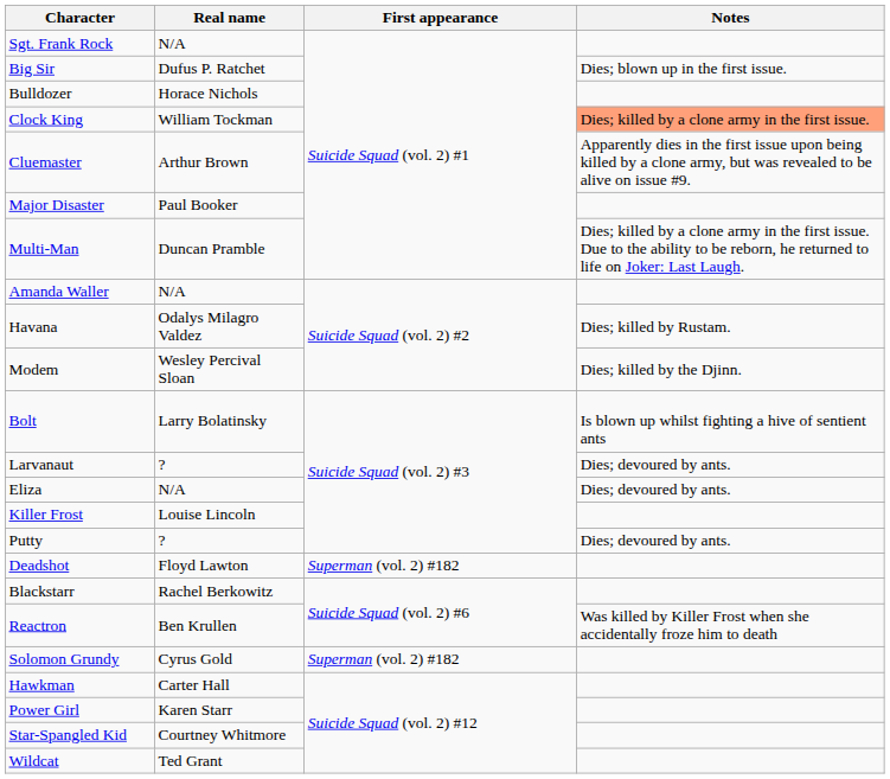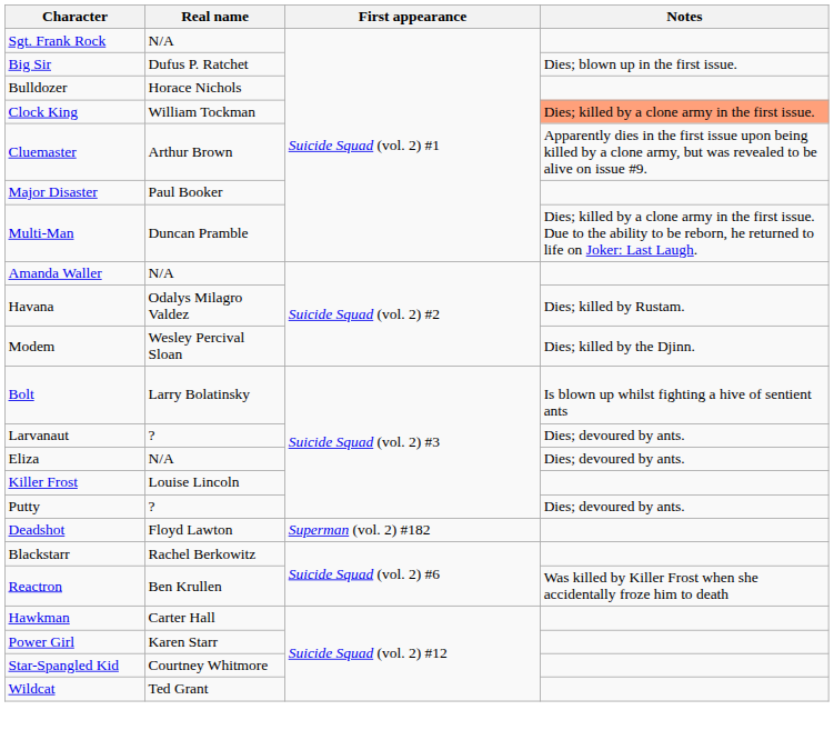 <table class="wikitable" width=100%>
 <tr>
 <th width=17%>Character</th>
 <th width=17%>Real name</th>
 <th width=31%>First appearance</th>
 <th width=35%>Notes</th>
 </tr>
 <tr>
 <td><a href='#'>Sgt. Frank Rock</a></td>
 <td>N/A</td>
 <td rowspan=7><em><a href='#'>Suicide Squad</a></em> (vol. 2) #1</td>
 <td></td>
 </tr>
 <tr>
 <td><a href='#'>Big Sir</a></td>
 <td>Dufus P. Ratchet</td>
 <td>Dies; blown up in the first issue.</td>
 </tr>
 <tr>
 <td>Bulldozer</td>
 <td>Horace Nichols</td>
 <td></td>
 </tr>
 <tr>
 <td><a href='#'>Clock King</a></td>
 <td>William Tockman</td>
 <td style="background: lightsalmon;">Dies; killed by a clone army in the first issue.</td>
 </tr>
 <tr>
 <td><a href='#'>Cluemaster</a></td>
 <td>Arthur Brown</td>
 <td>Apparently dies in the first issue upon being killed by a clone army, but was revealed to be alive on issue #9.</td>
 </tr>
 <tr>
 <td><a href='#'>Major Disaster</a></td>
 <td>Paul Booker</td>
 <td></td>
 </tr>
 <tr>
 <td><a href='#'>Multi-Man</a></td>
 <td>Duncan Pramble</td>
 <td>Dies; killed by a clone army in the first issue. Due to the ability to be reborn, he returned to life on <a href='#'>Joker: Last Laugh</a>.</td>
 </tr>
 <tr>
 <td><a href='#'>Amanda Waller</a></td>
 <td>N/A</td>
 <td rowspan=3><em><a href='#'>Suicide Squad</a></em> (vol. 2) #2</td>
 <td></td>
 </tr>
 <tr>
 <td>Havana</td>
 <td>Odalys Milagro Valdez</td>
 <td>Dies; killed by Rustam.</td>
 </tr>
 <tr>
 <td>Modem</td>
 <td>Wesley Percival Sloan</td>
 <td>Dies; killed by the Djinn.</td>
 </tr>
 <tr>
 <td><a href='#'>Bolt</a></td>
 <td>Larry Bolatinsky</td>
 <td rowspan=5><em><a href='#'>Suicide Squad</a></em> (vol. 2) #3</td>
 <td><br>Is blown up whilst fighting a hive of sentient ants</td>
 </tr>
 <tr>
 <td>Larvanaut</td>
 <td>?</td>
 <td>Dies; devoured by ants.</td>
 </tr>
 <tr>
 <td>Eliza</td>
 <td>N/A</td>
 <td>Dies; devoured by ants.</td>
 </tr>
 <tr>
 <td><a href='#'>Killer Frost</a></td>
 <td>Louise Lincoln</td>
 <td></td>
 </tr>
 <tr>
 <td>Putty</td>
 <td>?</td>
 <td>Dies; devoured by ants.</td>
 </tr>
 <tr>
 <td><a href='#'>Deadshot</a></td>
 <td>Floyd Lawton</td>
 <td rowspan=1><em><a href='#'>Superman</a></em> (vol. 2) #182</td>
 <td></td>
 </tr>
 <tr>
 <td>Blackstarr</td>
 <td>Rachel Berkowitz</td>
 <td rowspan=2><em><a href='#'>Suicide Squad</a></em> (vol. 2) #6</td>
 <td></td>
 </tr>
 <tr>
 <td><a href='#'>Reactron</a></td>
 <td>Ben Krullen</td>
 <td>Was killed by Killer Frost when she accidentally froze him to death</td>
 </tr>
 <tr>
-<td><a href='#'>Solomon Grundy</a></td>
-<td>Cyrus Gold</td>
-<td rowspan=1><em><a href='#'>Superman</a></em> (vol. 2) #182</td>
-<td></td>
-</tr>
-<tr>
 <td><a href='#'>Hawkman</a></td>
 <td>Carter Hall</td>
 <td rowspan=4><em><a href='#'>Suicide Squad</a></em> (vol. 2) #12</td>
 <td></td>
 </tr>
 <tr>
 <td><a href='#'>Power Girl</a></td>
 <td>Karen Starr</td>
 <td></td>
 </tr>
 <tr>
 <td><a href='#'>Star-Spangled Kid</a></td>
 <td>Courtney Whitmore</td>
 <td></td>
 </tr>
 <tr>
 <td><a href='#'>Wildcat</a></td>
 <td>Ted Grant</td>
 <td></td>
 </tr>
 </table>
